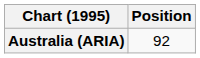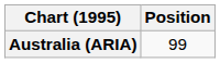 <table class="wikitable plainrowheaders" style="text-align:center">
 <tr>
 <th scope="col">Chart (1995)</th>
 <th scope="col">Position</th>
 </tr>
 <tr>
 <th scope="row">Australia (ARIA)</th>
-<td>92</td>
+<td>99</td>
 </tr>
 </table>
